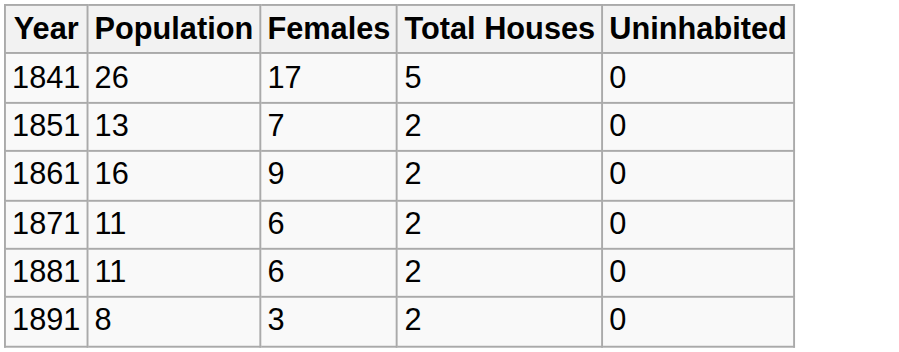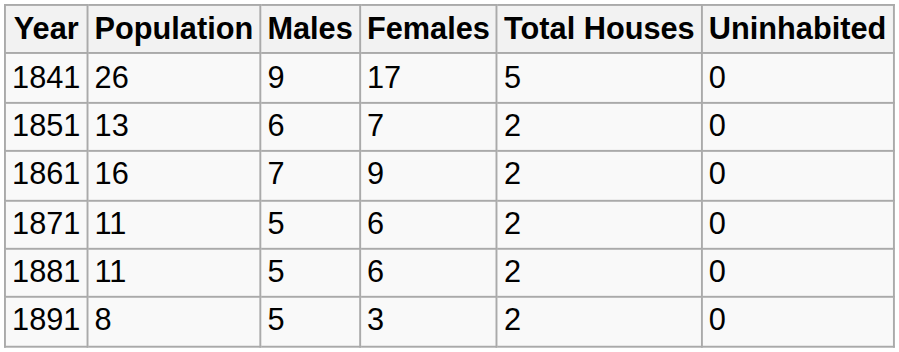 <table class="wikitable">
 <tr>
 <th>Year</th>
 <th>Population</th>
+<th>Males</th>
 <th>Females</th>
 <th>Total Houses</th>
 <th>Uninhabited</th>
 </tr>
 <tr>
 <td>1841</td>
 <td>26</td>
+<td>9</td>
 <td>17</td>
 <td>5</td>
 <td>0</td>
 </tr>
 <tr>
 <td>1851</td>
 <td>13</td>
+<td>6</td>
 <td>7</td>
 <td>2</td>
 <td>0</td>
 </tr>
 <tr>
 <td>1861</td>
 <td>16</td>
+<td>7</td>
 <td>9</td>
 <td>2</td>
 <td>0</td>
 </tr>
 <tr>
 <td>1871</td>
 <td>11</td>
+<td>5</td>
 <td>6</td>
 <td>2</td>
 <td>0</td>
 </tr>
 <tr>
 <td>1881</td>
 <td>11</td>
+<td>5</td>
 <td>6</td>
 <td>2</td>
 <td>0</td>
 </tr>
 <tr>
 <td>1891</td>
 <td>8</td>
+<td>5</td>
 <td>3</td>
 <td>2</td>
 <td>0</td>
 </tr>
 </table>
